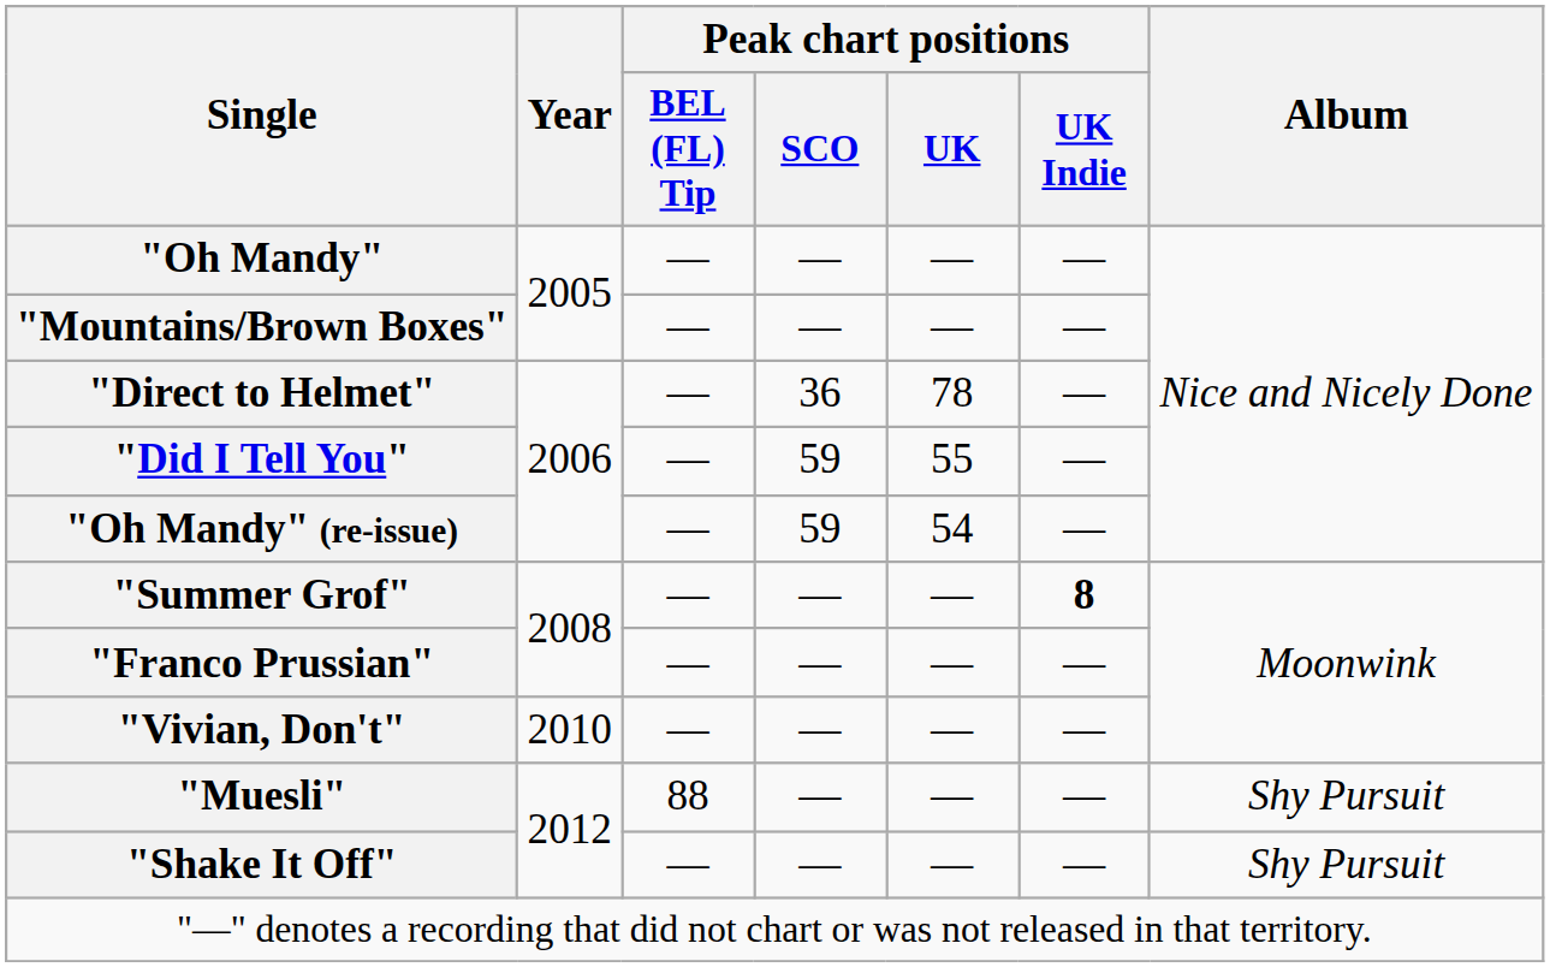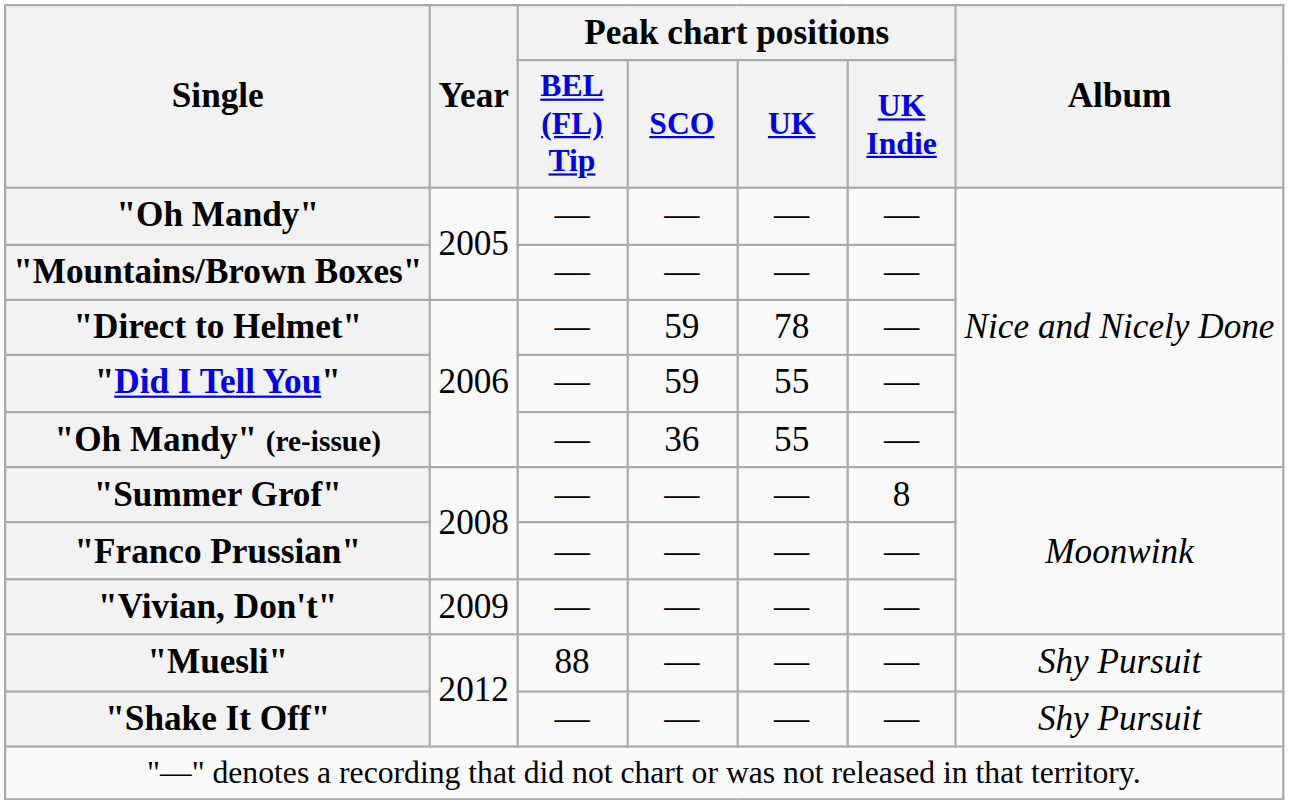 <table class="wikitable plainrowheaders" style="text-align:center;">
 <tr>
 <th scope="col" rowspan="2">Single</th>
 <th scope="col" rowspan="2">Year</th>
 <th scope="col" colspan="4">Peak chart positions</th>
 <th scope="col" rowspan="2">Album</th>
 </tr>
 <tr>
 <th scope="col" style="width:3em;font-size:90%;"><a href='#'>BEL<br>(FL)<br>Tip</a><br></th>
 <th scope="col" style="width:3em;font-size:90%;"><a href='#'>SCO</a><br></th>
 <th scope="col" style="width:3em;font-size:90%;"><a href='#'>UK</a><br></th>
 <th scope="col" style="width:3em;font-size:90%;"><a href='#'>UK<br>Indie</a><br></th>
 </tr>
 <tr>
 <th scope="row">"Oh Mandy"</th>
 <td rowspan="2">2005</td>
 <td>—</td>
 <td>—</td>
 <td>—</td>
 <td>—</td>
 <td rowspan="5"><em>Nice and Nicely Done</em></td>
 </tr>
 <tr>
 <th scope="row">"Mountains/Brown Boxes"</th>
 <td>—</td>
 <td>—</td>
 <td>—</td>
 <td>—</td>
 </tr>
 <tr>
 <th scope="row">"Direct to Helmet"</th>
 <td rowspan="3">2006</td>
 <td>—</td>
-<td>36</td>
+<td>59</td>
 <td>78</td>
 <td>—</td>
 </tr>
 <tr>
 <th scope="row">"<a href='#'>Did I Tell You</a>"</th>
 <td>—</td>
 <td>59</td>
 <td>55</td>
 <td>—</td>
 </tr>
 <tr>
 <th scope="row">"Oh Mandy" <small>(re-issue)</small></th>
 <td>—</td>
-<td>59</td>
-<td>54</td>
+<td>36</td>
+<td>55</td>
 <td>—</td>
 </tr>
 <tr>
 <th scope="row">"Summer Grof"</th>
 <td rowspan="2">2008</td>
 <td>—</td>
 <td>—</td>
 <td>—</td>
-<td><strong>8</strong></td>
+<td>8</td>
 <td rowspan="3"><em>Moonwink</em></td>
 </tr>
 <tr>
 <th scope="row">"Franco Prussian"</th>
 <td>—</td>
 <td>—</td>
 <td>—</td>
 <td>—</td>
 </tr>
 <tr>
 <th scope="row">"Vivian, Don't"</th>
-<td>2010</td>
+<td>2009</td>
 <td>—</td>
 <td>—</td>
 <td>—</td>
 <td>—</td>
 </tr>
 <tr>
 <th scope="row">"Muesli"</th>
 <td rowspan="2">2012</td>
 <td>88</td>
 <td>—</td>
 <td>—</td>
 <td>—</td>
 <td><em>Shy Pursuit</em></td>
 </tr>
 <tr>
 <th scope="row">"Shake It Off"</th>
 <td>—</td>
 <td>—</td>
 <td>—</td>
 <td>—</td>
 <td><em>Shy Pursuit</em></td>
 </tr>
 <tr>
 <td colspan="10" style="font-size:90%">"—" denotes a recording that did not chart or was not released in that territory.</td>
 </tr>
 </table>
